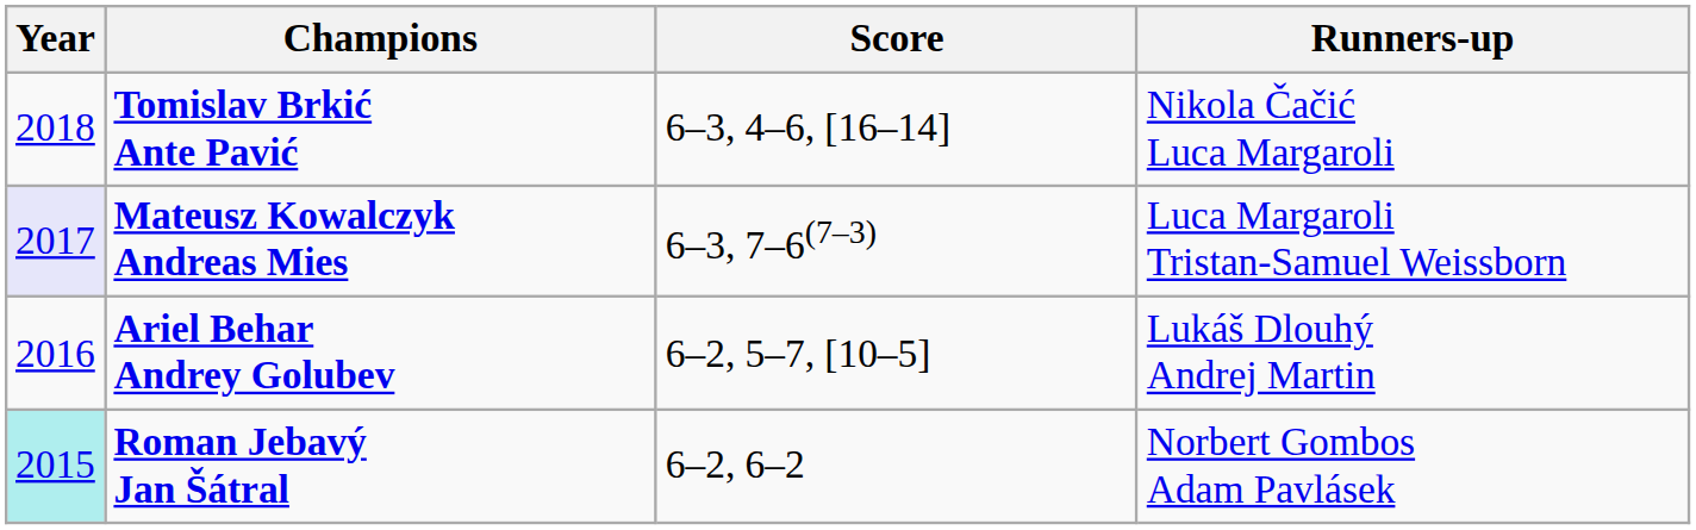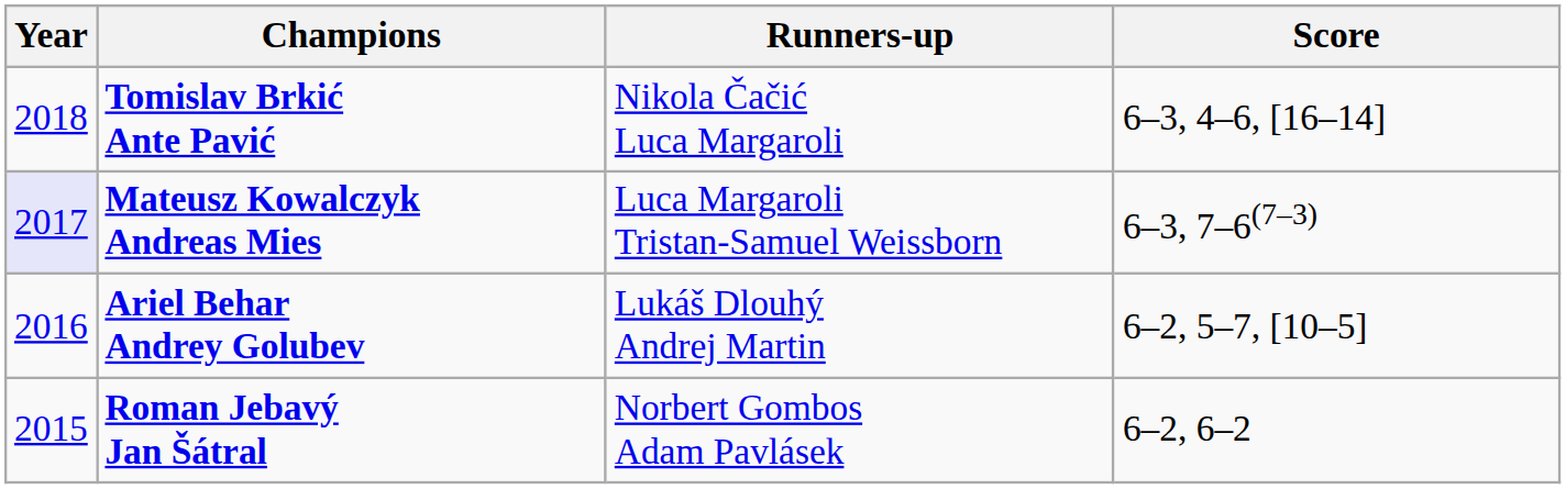 <table class="wikitable" style="font-size:90%">
 <tr>
 <th>Year</th>
 <th width="200">Champions</th>
+<th width="200">Runners-up</th>
 <th width="175">Score</th>
-<th width="200">Runners-up</th>
 </tr>
 <tr>
 <td><a href='#'>2018</a></td>
 <td> <strong><a href='#'>Tomislav Brkić</a></strong> <br>  <strong><a href='#'>Ante Pavić</a></strong></td>
+<td> <a href='#'>Nikola Čačić</a> <br>  <a href='#'>Luca Margaroli</a></td>
 <td>6–3, 4–6, [16–14]</td>
-<td> <a href='#'>Nikola Čačić</a> <br>  <a href='#'>Luca Margaroli</a></td>
 </tr>
 <tr>
 <td style="background: lavender;"><a href='#'>2017</a></td>
 <td> <strong><a href='#'>Mateusz Kowalczyk</a></strong> <br>  <strong><a href='#'>Andreas Mies</a></strong></td>
+<td> <a href='#'>Luca Margaroli</a> <br>  <a href='#'>Tristan-Samuel Weissborn</a></td>
 <td>6–3, 7–6<sup>(7–3)</sup></td>
-<td> <a href='#'>Luca Margaroli</a> <br>  <a href='#'>Tristan-Samuel Weissborn</a></td>
 </tr>
 <tr>
 <td><a href='#'>2016</a></td>
 <td> <strong><a href='#'>Ariel Behar</a></strong> <br>  <strong><a href='#'>Andrey Golubev</a></strong></td>
+<td> <a href='#'>Lukáš Dlouhý</a> <br>  <a href='#'>Andrej Martin</a></td>
 <td>6–2, 5–7, [10–5]</td>
-<td> <a href='#'>Lukáš Dlouhý</a> <br>  <a href='#'>Andrej Martin</a></td>
 </tr>
 <tr>
-<td style="background: paleturquoise;"><a href='#'>2015</a></td>
+<td><a href='#'>2015</a></td>
 <td> <strong><a href='#'>Roman Jebavý</a></strong> <br>  <strong><a href='#'>Jan Šátral</a></strong></td>
+<td> <a href='#'>Norbert Gombos</a> <br>  <a href='#'>Adam Pavlásek</a></td>
 <td>6–2, 6–2</td>
-<td> <a href='#'>Norbert Gombos</a> <br>  <a href='#'>Adam Pavlásek</a></td>
 </tr>
 </table>
